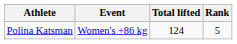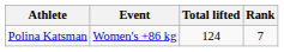 <table class="wikitable" style="font-size:90%">
 <tr>
 <th>Athlete</th>
 <th>Event</th>
 <th>Total lifted</th>
 <th>Rank</th>
 </tr>
 <tr>
 <td><a href='#'>Polina Katsman</a></td>
 <td><a href='#'>Women's +86 kg</a></td>
 <td align="center">124</td>
-<td align="center">5</td>
+<td align="center">7</td>
 </tr>
 </table>
